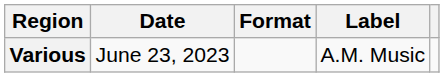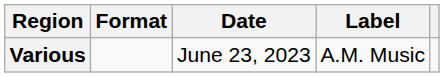 <table class="wikitable plainrowheaders">
 <tr>
 <th scope="col">Region</th>
+<th scope="col">Format</th>
 <th scope="col">Date</th>
-<th scope="col">Format</th>
 <th scope="col">Label</th>
 <th scope="col"></th>
 </tr>
 <tr>
 <th scope="row">Various</th>
+<td></td>
 <td>June 23, 2023</td>
-<td></td>
 <td>A.M. Music</td>
 <td style="text-align:center;"></td>
 </tr>
 </table>
